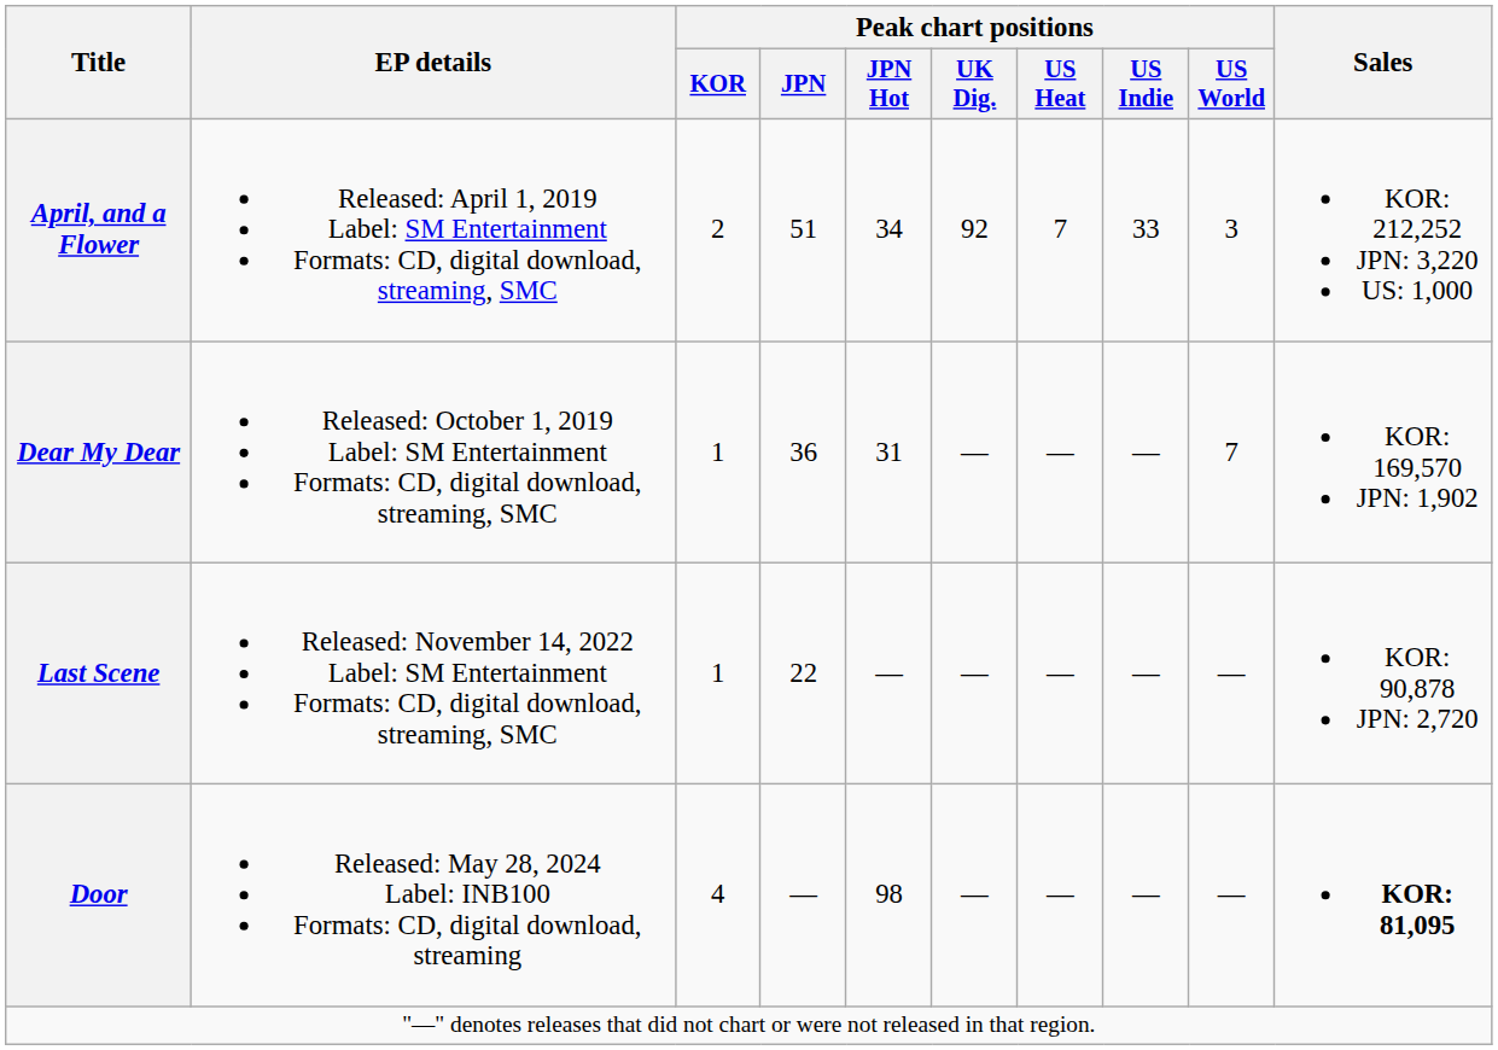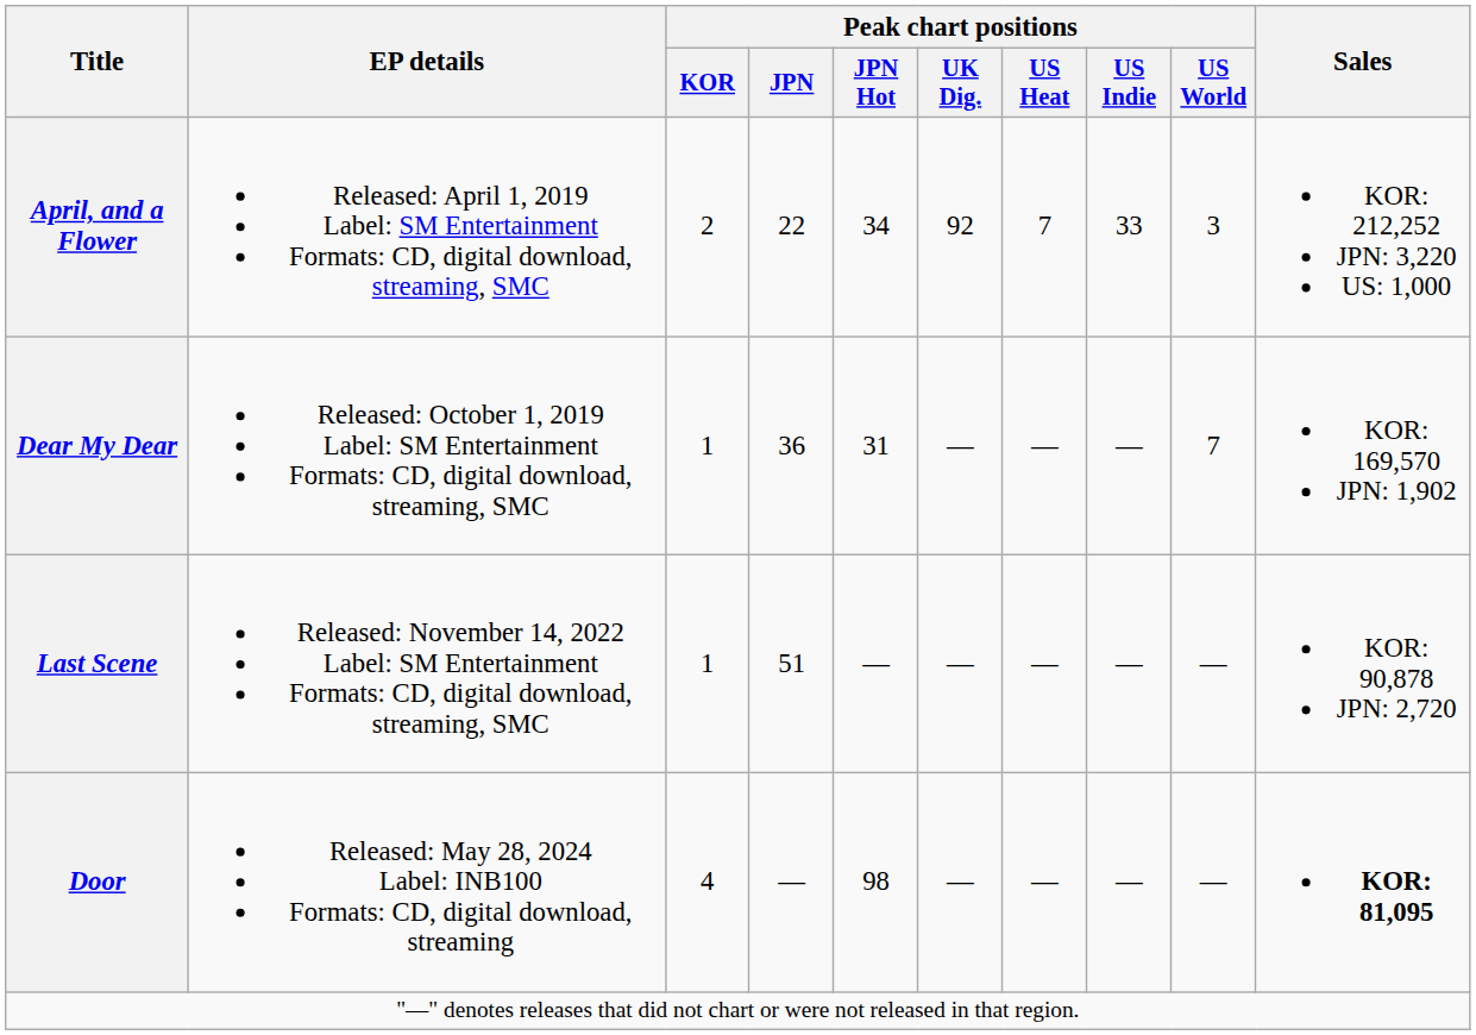 <table class="wikitable plainrowheaders" style="text-align:center">
 <tr>
 <th scope="col" rowspan="2">Title</th>
 <th scope="col" rowspan="2">EP details</th>
 <th scope="col" colspan="7">Peak chart positions</th>
 <th scope="col" rowspan="2">Sales</th>
 </tr>
 <tr>
 <th style="width:3em; font-size:90%"><a href='#'>KOR</a><br></th>
 <th style="width:3em; font-size:90%"><a href='#'>JPN</a><br></th>
 <th style="width:3em; font-size:90%"><a href='#'>JPN<br>Hot</a><br></th>
 <th style="width:3em; font-size:90%"><a href='#'>UK<br>Dig.</a><br></th>
 <th style="width:3em; font-size:90%"><a href='#'>US<br>Heat</a><br></th>
 <th style="width:3em; font-size:90%"><a href='#'>US<br>Indie</a><br></th>
 <th style="width:3em; font-size:90%"><a href='#'>US<br>World</a><br></th>
 </tr>
 <tr>
 <th scope="row"><em><a href='#'>April, and a Flower</a></em></th>
 <td><br><ul><li>Released: April 1, 2019</li><li>Label: <a href='#'>SM Entertainment</a></li><li>Formats: CD, digital download, <a href='#'>streaming</a>, <a href='#'>SMC</a></li></ul></td>
 <td>2</td>
-<td>51</td>
+<td>22</td>
 <td>34</td>
 <td>92</td>
 <td>7</td>
 <td>33</td>
 <td>3</td>
 <td><br><ul><li>KOR: 212,252</li><li>JPN: 3,220</li><li>US: 1,000</li></ul></td>
 </tr>
 <tr>
 <th scope="row"><em><a href='#'>Dear My Dear</a></em></th>
 <td><br><ul><li>Released: October 1, 2019</li><li>Label: SM Entertainment</li><li>Formats: CD, digital download, streaming, SMC</li></ul></td>
 <td>1</td>
 <td>36</td>
 <td>31</td>
 <td>—</td>
 <td>—</td>
 <td>—</td>
 <td>7</td>
 <td><br><ul><li>KOR: 169,570</li><li>JPN: 1,902 </li></ul></td>
 </tr>
 <tr>
 <th scope="row"><em><a href='#'>Last Scene</a></em></th>
 <td><br><ul><li>Released: November 14, 2022</li><li>Label: SM Entertainment</li><li>Formats: CD, digital download, streaming, SMC</li></ul></td>
 <td>1</td>
-<td>22</td>
+<td>51</td>
 <td>—</td>
 <td>—</td>
 <td>—</td>
 <td>—</td>
 <td>—</td>
 <td><br><ul><li>KOR: 90,878</li><li>JPN: 2,720 </li></ul></td>
 </tr>
 <tr>
 <th scope="row"><em><a href='#'>Door</a></em></th>
 <td><br><ul><li>Released: May 28, 2024</li><li>Label: INB100</li><li>Formats: CD, digital download, streaming</li></ul></td>
 <td>4</td>
 <td>—</td>
 <td>98</td>
 <td>—</td>
 <td>—</td>
 <td>—</td>
 <td>—</td>
 <td><strong><br><ul><li>KOR: 81,095</li></ul></strong></td>
 </tr>
 <tr>
 <td colspan="11" style="font-size:85%">"—" denotes releases that did not chart or were not released in that region.</td>
 </tr>
 </table>
